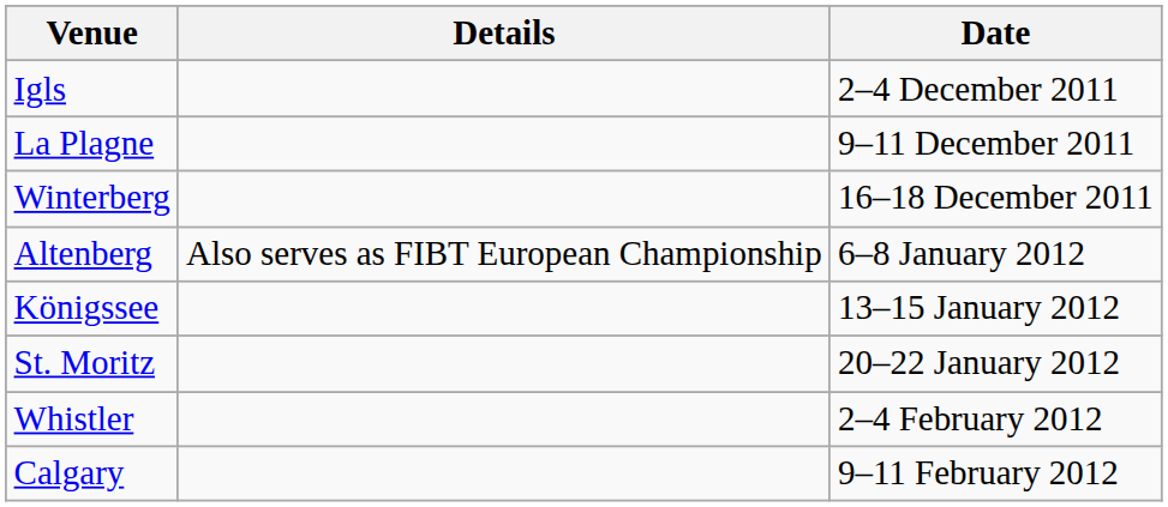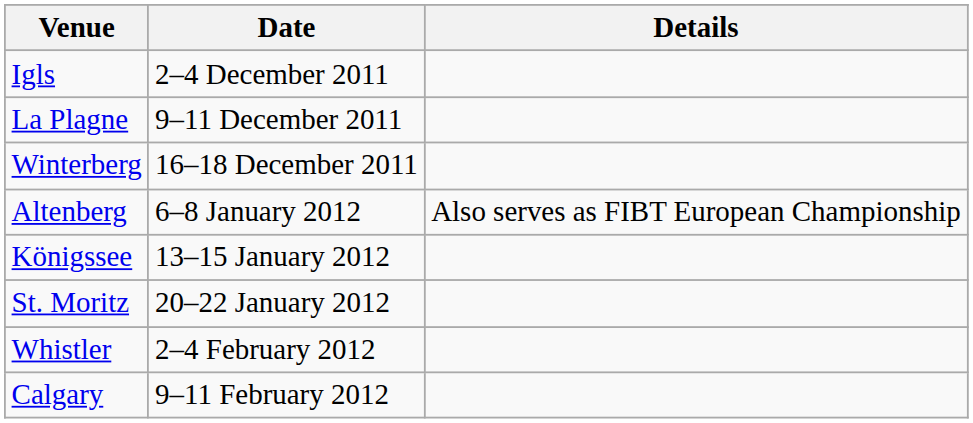 <table class= wikitable>
 <tr>
 <th>Venue</th>
+<th>Date</th>
 <th>Details</th>
-<th>Date</th>
 </tr>
 <tr>
 <td> <a href='#'>Igls</a></td>
+<td>2–4 December 2011</td>
 <td></td>
-<td>2–4 December 2011</td>
 </tr>
 <tr>
 <td> <a href='#'>La Plagne</a></td>
+<td>9–11 December 2011</td>
 <td></td>
-<td>9–11 December 2011</td>
 </tr>
 <tr>
 <td> <a href='#'>Winterberg</a></td>
+<td>16–18 December 2011</td>
 <td></td>
-<td>16–18 December 2011</td>
 </tr>
 <tr>
 <td> <a href='#'>Altenberg</a></td>
+<td>6–8 January 2012</td>
 <td>Also serves as FIBT European Championship</td>
-<td>6–8 January 2012</td>
 </tr>
 <tr>
 <td> <a href='#'>Königssee</a></td>
+<td>13–15 January 2012</td>
 <td></td>
-<td>13–15 January 2012</td>
 </tr>
 <tr>
 <td> <a href='#'>St. Moritz</a></td>
+<td>20–22 January 2012</td>
 <td></td>
-<td>20–22 January 2012</td>
 </tr>
 <tr>
 <td> <a href='#'>Whistler</a></td>
+<td>2–4 February 2012</td>
 <td></td>
-<td>2–4 February 2012</td>
 </tr>
 <tr>
 <td> <a href='#'>Calgary</a></td>
+<td>9–11 February 2012</td>
 <td></td>
-<td>9–11 February 2012</td>
 </tr>
 </table>
